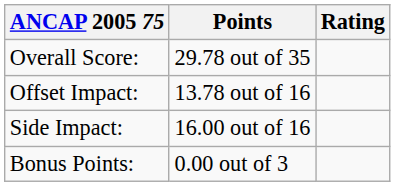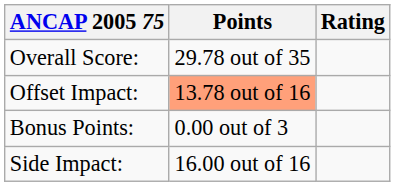 <table class="wikitable">
 <tr>
 <th><a href='#'>ANCAP</a> 2005 <em>75</em></th>
 <th>Points</th>
 <th>Rating</th>
 </tr>
 <tr>
 <td>Overall Score:</td>
 <td>29.78 out of 35</td>
 <td></td>
 </tr>
 <tr>
 <td>Offset Impact:</td>
-<td>13.78 out of 16</td>
+<td style="background: lightsalmon;">13.78 out of 16</td>
+<td></td>
+</tr>
+<tr>
+<td>Bonus Points:</td>
+<td>0.00 out of 3</td>
 <td></td>
 </tr>
 <tr>
 <td>Side Impact:</td>
 <td>16.00 out of 16</td>
 <td></td>
 </tr>
-<tr>
-<td>Bonus Points:</td>
-<td>0.00 out of 3</td>
-<td></td>
-</tr>
 </table>
